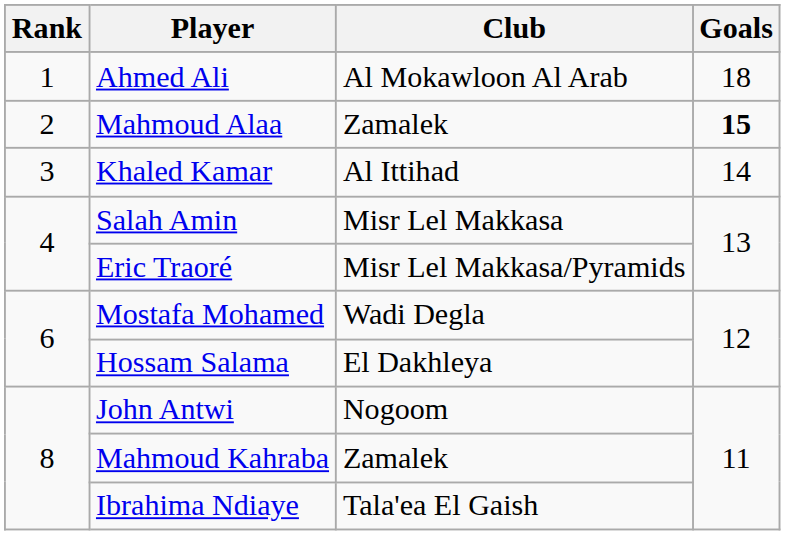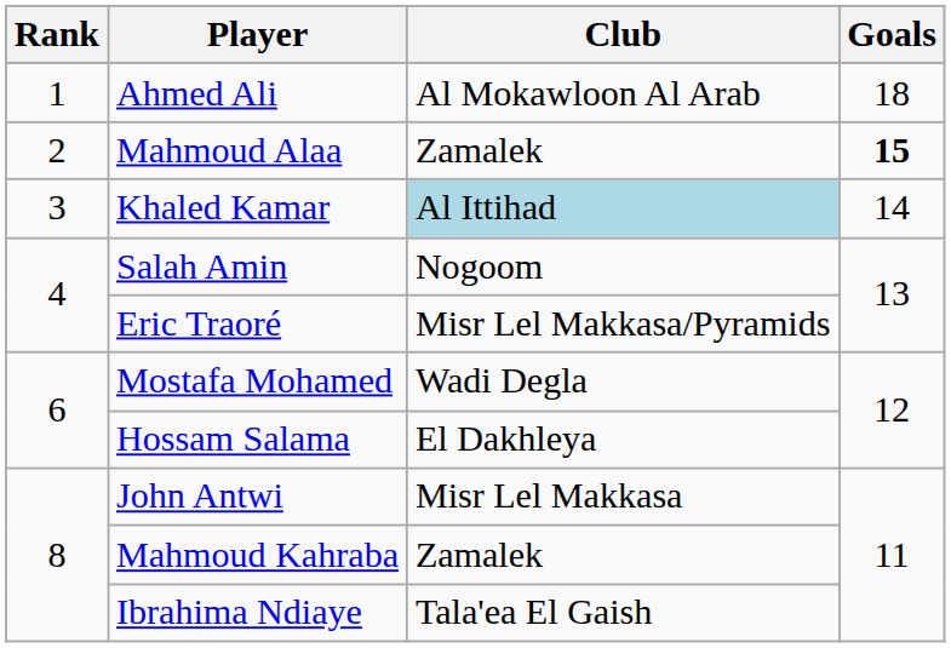 <table class=wikitable style="text-align:center">
 <tr>
 <th>Rank</th>
 <th>Player</th>
 <th>Club</th>
 <th>Goals</th>
 </tr>
 <tr>
 <td>1</td>
 <td align=left> <a href='#'>Ahmed Ali</a></td>
 <td align=left>Al Mokawloon Al Arab</td>
 <td>18</td>
 </tr>
 <tr>
 <td>2</td>
 <td align=left> <a href='#'>Mahmoud Alaa</a></td>
 <td align=left>Zamalek</td>
 <td><strong>15</strong></td>
 </tr>
 <tr>
 <td>3</td>
 <td align=left> <a href='#'>Khaled Kamar</a></td>
-<td align=left>Al Ittihad</td>
+<td align=left style="background: lightblue;">Al Ittihad</td>
 <td>14</td>
 </tr>
 <tr>
 <td rowspan=2>4</td>
 <td align=left> <a href='#'>Salah Amin</a></td>
-<td align=left>Misr Lel Makkasa</td>
+<td align=left>Nogoom</td>
 <td rowspan=2>13</td>
 </tr>
 <tr>
 <td align=left> <a href='#'>Eric Traoré</a></td>
 <td align=left>Misr Lel Makkasa/Pyramids</td>
 </tr>
 <tr>
 <td rowspan=2>6</td>
 <td align=left> <a href='#'>Mostafa Mohamed</a></td>
 <td align=left>Wadi Degla</td>
 <td rowspan=2>12</td>
 </tr>
 <tr>
 <td align=left> <a href='#'>Hossam Salama</a></td>
 <td align=left>El Dakhleya</td>
 </tr>
 <tr>
 <td rowspan=3>8</td>
 <td align=left> <a href='#'>John Antwi</a></td>
-<td align=left>Nogoom</td>
+<td align=left>Misr Lel Makkasa</td>
 <td rowspan=3>11</td>
 </tr>
 <tr>
 <td align=left> <a href='#'>Mahmoud Kahraba</a></td>
 <td align=left>Zamalek</td>
 </tr>
 <tr>
 <td align=left> <a href='#'>Ibrahima Ndiaye</a></td>
 <td align=left>Tala'ea El Gaish</td>
 </tr>
 </table>
